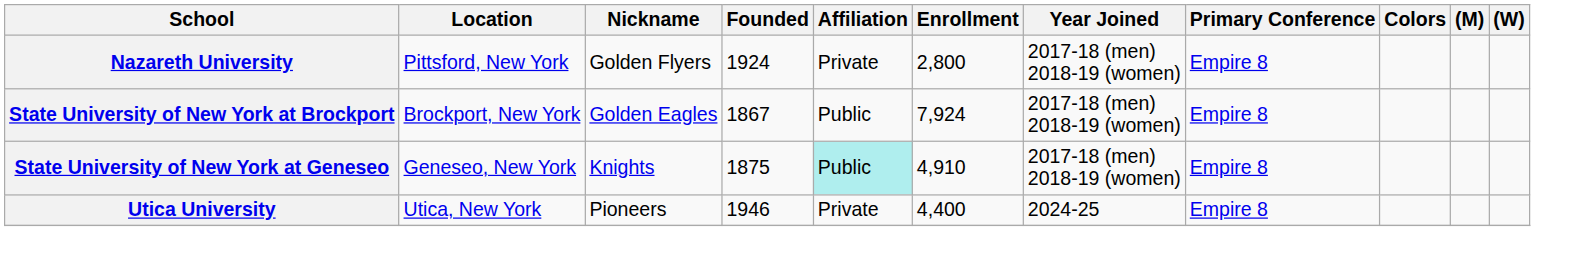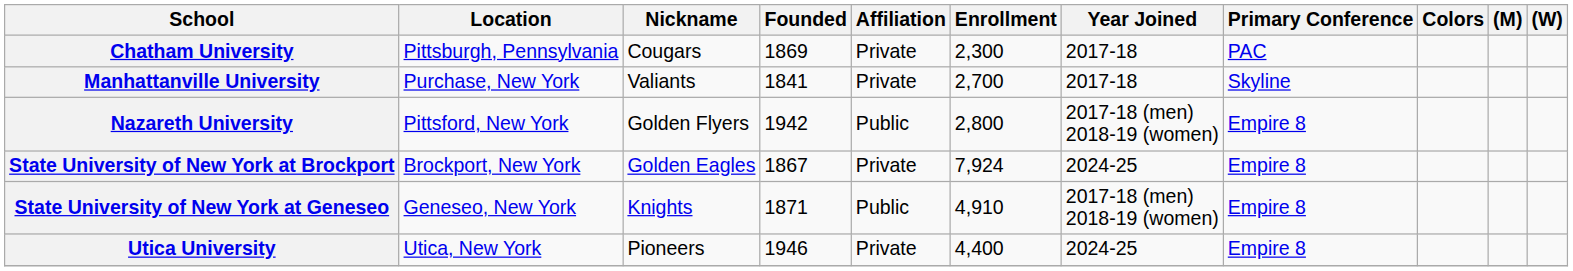 <table class="wikitable sortable plainrowheaders">
 <tr>
 <th scope="col">School</th>
 <th scope="col">Location</th>
 <th scope="col">Nickname</th>
 <th scope="col">Founded</th>
 <th scope="col">Affiliation</th>
 <th scope="col">Enrollment</th>
 <th scope="col">Year Joined</th>
 <th scope="col">Primary Conference</th>
 <th class="unsortable">Colors</th>
 <th>(M)</th>
 <th>(W)</th>
 </tr>
 <tr>
+<th scope="row"><a href='#'>Chatham University</a></th>
+<td><a href='#'>Pittsburgh, Pennsylvania</a></td>
+<td>Cougars</td>
+<td>1869</td>
+<td>Private</td>
+<td>2,300</td>
+<td>2017-18</td>
+<td><a href='#'>PAC</a></td>
+<td style="text-align:right;"></td>
+<td></td>
+<td></td>
+</tr>
+<tr>
+<th scope="row"><a href='#'>Manhattanville University</a></th>
+<td><a href='#'>Purchase, New York</a></td>
+<td>Valiants</td>
+<td>1841</td>
+<td>Private</td>
+<td>2,700</td>
+<td>2017-18</td>
+<td><a href='#'>Skyline</a></td>
+<td style="text-align:right;"></td>
+<td></td>
+<td></td>
+</tr>
+<tr>
 <th scope="row"><a href='#'>Nazareth University</a></th>
 <td><a href='#'>Pittsford, New York</a></td>
 <td>Golden Flyers</td>
-<td>1924</td>
-<td>Private</td>
+<td>1942</td>
+<td>Public</td>
 <td>2,800</td>
 <td>2017-18 (men)<br>2018-19 (women)</td>
 <td><a href='#'>Empire 8</a></td>
 <td style="text-align:right;"></td>
 <td></td>
 <td></td>
 </tr>
 <tr>
 <th scope="row"><a href='#'>State University of New York at Brockport</a></th>
 <td><a href='#'>Brockport, New York</a></td>
 <td><a href='#'>Golden Eagles</a></td>
 <td>1867</td>
-<td>Public</td>
+<td>Private</td>
 <td>7,924</td>
-<td>2017-18 (men)<br>2018-19 (women)</td>
+<td>2024-25</td>
 <td><a href='#'>Empire 8</a></td>
 <td style="text-align:right;"></td>
 <td></td>
 <td></td>
 </tr>
 <tr>
 <th scope="row"><a href='#'>State University of New York at Geneseo</a></th>
 <td><a href='#'>Geneseo, New York</a></td>
 <td><a href='#'>Knights</a></td>
-<td>1875</td>
-<td style="background: paleturquoise;">Public</td>
+<td>1871</td>
+<td>Public</td>
 <td>4,910</td>
 <td>2017-18 (men)<br>2018-19 (women)</td>
 <td><a href='#'>Empire 8</a></td>
 <td style="text-align:right;"></td>
 <td></td>
 <td></td>
 </tr>
 <tr>
 <th scope="row"><a href='#'>Utica University</a></th>
 <td><a href='#'>Utica, New York</a></td>
 <td>Pioneers</td>
 <td>1946</td>
 <td>Private</td>
 <td>4,400</td>
 <td>2024-25</td>
 <td><a href='#'>Empire 8</a></td>
 <td style="text-align:right;"></td>
 <td></td>
 <td></td>
 </tr>
 <tr>
 </tr>
 </table>
